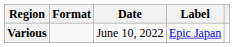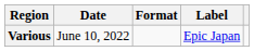 <table class="wikitable plainrowheaders">
 <tr>
 <th scope="col">Region</th>
+<th scope="col">Date</th>
 <th scope="col">Format</th>
-<th scope="col">Date</th>
 <th scope="col">Label</th>
 <th scope="col"></th>
 </tr>
 <tr>
 <th scope="row">Various</th>
+<td>June 10, 2022</td>
 <td></td>
-<td>June 10, 2022</td>
 <td><a href='#'>Epic Japan</a></td>
 <td style="text-align:center"></td>
 </tr>
 </table>
